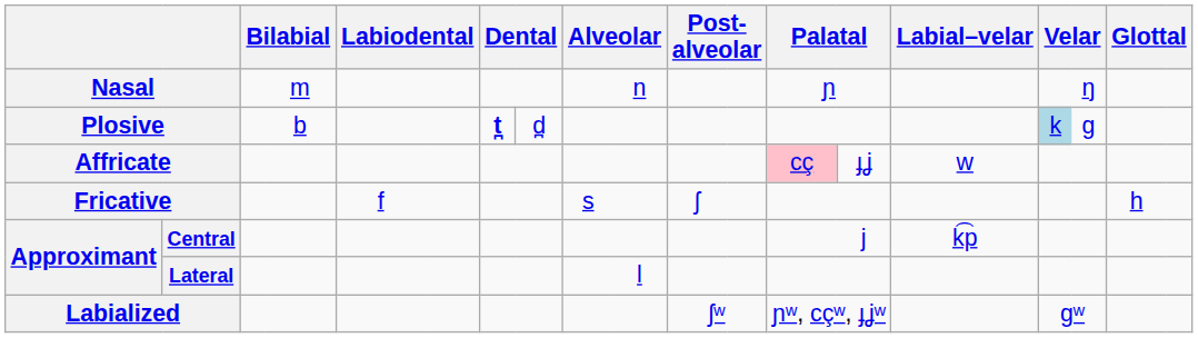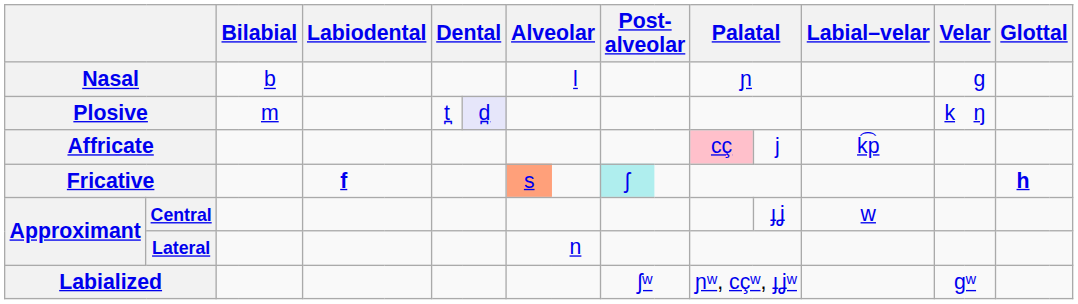 <table class="wikitable" style="text-align: center">
 <tr>
 <th colspan="2"></th>
 <th colspan="2"><a href='#'>Bilabial</a></th>
 <th colspan="2"><a href='#'>Labiodental</a></th>
 <th colspan="2"><a href='#'>Dental</a></th>
 <th colspan="2"><a href='#'>Alveolar</a></th>
 <th colspan="2"><a href='#'>Post-</a><br><a href='#'>alveolar</a></th>
 <th colspan="2"><a href='#'>Palatal</a></th>
 <th><a href='#'>Labial–velar</a></th>
 <th colspan="2"><a href='#'>Velar</a></th>
 <th colspan="2"><a href='#'>Glottal</a></th>
 </tr>
 <tr>
 <th colspan="2"><a href='#'>Nasal</a></th>
 <td style="border-right: 0;"></td>
-<td style="border-left: 0;"><a href='#'>m</a></td>
+<td style="border-left: 0;"><a href='#'>b</a></td>
 <td colspan="2"></td>
 <td colspan="2"></td>
 <td style="border-right: 0;"></td>
-<td style="border-left: 0;"><a href='#'>n</a></td>
+<td style="border-left: 0;"><a href='#'>l</a></td>
 <td colspan="2"></td>
 <td colspan="2"><a href='#'>ɲ</a></td>
 <td></td>
 <td style="border-right: 0;"></td>
-<td style="border-left: 0;"><a href='#'>ŋ</a></td>
+<td style="border-left: 0;"><a href='#'>g</a></td>
 <td colspan="2"></td>
 </tr>
 <tr>
 <th colspan="2"><a href='#'>Plosive</a></th>
 <td style="border-right: 0;"></td>
-<td style="border-left: 0;"><a href='#'>b</a></td>
+<td style="border-left: 0;"><a href='#'>m</a></td>
 <td colspan="2"></td>
-<td><strong><a href='#'>t̪</a></strong></td>
-<td><a href='#'>d̪</a></td>
+<td><a href='#'>t̪</a></td>
+<td style="background: lavender;"><a href='#'>d̪</a></td>
 <td style="border-right: 0;"></td>
 <td style="border-left: 0;"></td>
 <td style="border-right: 0;"></td>
 <td style="border-left: 0;"></td>
 <td colspan="2"></td>
 <td></td>
-<td style="background: lightblue; border-right: 0;"><a href='#'>k</a></td>
-<td style="border-left: 0;"><a href='#'>g</a></td>
+<td style="border-right: 0;"><a href='#'>k</a></td>
+<td style="border-left: 0;"><a href='#'>ŋ</a></td>
 <td style="border-right: 0;"></td>
 <td style="border-left: 0;"></td>
 </tr>
 <tr>
 <th colspan="2"><a href='#'>Affricate</a></th>
 <td style="border-right: 0;"></td>
 <td style="border-left: 0;"></td>
 <td colspan="2"></td>
 <td style="border-right: 0;"></td>
 <td style="border-left: 0;"></td>
 <td colspan="2"></td>
 <td style="border-right: 0;"></td>
 <td style="border-left: 0;"></td>
 <td style="background: pink;"><a href='#'>cç</a></td>
-<td><a href='#'>ɟʝ</a></td>
-<td><a href='#'>w</a></td>
+<td style="border-left: 0;"><a href='#'>j</a></td>
+<td><a href='#'>k͡p</a></td>
 <td style="border-right: 0;"></td>
 <td style="border-left: 0;"></td>
 <td colspan="2"></td>
 </tr>
 <tr>
 <th colspan="2"><a href='#'>Fricative</a></th>
 <td colspan="2"></td>
-<td style="border-right: 0;"><a href='#'>f</a></td>
+<td style="border-right: 0;"><strong><a href='#'>f</a></strong></td>
 <td style="border-left: 0;"></td>
 <td style="border-right: 0;"></td>
 <td style="border-left: 0;"></td>
-<td style="border-right: 0;"><a href='#'>s</a></td>
+<td style="background: lightsalmon; border-right: 0;"><a href='#'>s</a></td>
 <td style="border-left: 0;"></td>
-<td style="border-right: 0;"><a href='#'>ʃ</a></td>
+<td style="background: paleturquoise; border-right: 0;"><a href='#'>ʃ</a></td>
 <td style="border-left: 0;"></td>
 <td colspan="2"></td>
 <td></td>
 <td style="border-right: 0;"></td>
 <td style="border-left: 0;"></td>
-<td style="border-right: 0;"><a href='#'>h</a></td>
+<td style="border-right: 0;"><strong><a href='#'>h</a></strong></td>
 <td style="border-left: 0;"></td>
 </tr>
 <tr>
 <th rowspan="2"><a href='#'>Approximant</a></th>
 <th><small><a href='#'>Central</a></small></th>
 <td colspan="2"></td>
 <td colspan="2"></td>
 <td colspan="2"></td>
 <td colspan="2"></td>
 <td style="border-right: 0;"></td>
 <td style="border-left: 0;"></td>
 <td style="border-right: 0;"></td>
-<td style="border-left: 0;"><a href='#'>j</a></td>
-<td><a href='#'>k͡p</a></td>
+<td><a href='#'>ɟʝ</a></td>
+<td><a href='#'>w</a></td>
 <td style="border-right: 0;"></td>
 <td style="border-left: 0;"></td>
 <td colspan="2"></td>
 </tr>
 <tr>
 <th><small><a href='#'>Lateral</a></small></th>
 <td colspan="2"></td>
 <td colspan="2"></td>
 <td colspan="2"></td>
 <td style="border-right: 0;"></td>
-<td style="border-left: 0;"><a href='#'>l</a></td>
+<td style="border-left: 0;"><a href='#'>n</a></td>
 <td colspan="2"></td>
 <td colspan="2"></td>
 <td></td>
 <td colspan="2"></td>
 <td colspan="2"></td>
 </tr>
 <tr>
 <th colspan="2"><a href='#'>Labialized</a></th>
 <td colspan="2"></td>
 <td colspan="2"></td>
 <td colspan="2"></td>
 <td colspan="2"></td>
 <td colspan="2"><a href='#'>ʃʷ</a></td>
 <td colspan="2"><a href='#'>ɲʷ</a>, <a href='#'>cçʷ</a>, <a href='#'>ɟʝʷ</a></td>
 <td></td>
 <td colspan="2"><a href='#'>ɡʷ</a></td>
 <td colspan="2"></td>
 </tr>
 </table>
